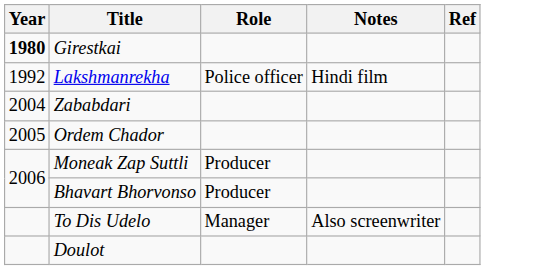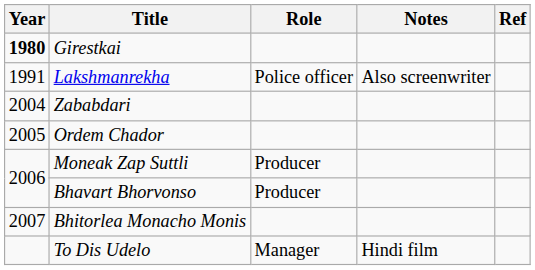 <table class="wikitable sortable">
 <tr>
 <th>Year</th>
 <th>Title</th>
 <th>Role</th>
 <th>Notes</th>
 <th>Ref</th>
 </tr>
 <tr>
 <td><strong>1980</strong></td>
 <td><em>Girestkai</em></td>
 <td></td>
 <td></td>
 <td></td>
 </tr>
 <tr>
-<td>1992</td>
+<td>1991</td>
 <td><em><a href='#'>Lakshmanrekha</a></em></td>
 <td>Police officer</td>
-<td>Hindi film</td>
+<td>Also screenwriter</td>
 <td></td>
 </tr>
 <tr>
 <td>2004</td>
 <td><em>Zababdari</em></td>
 <td></td>
 <td></td>
 <td></td>
 </tr>
 <tr>
 <td>2005</td>
 <td><em>Ordem Chador</em></td>
 <td></td>
 <td></td>
 <td></td>
 </tr>
 <tr>
 <td rowspan="2">2006</td>
 <td><em>Moneak Zap Suttli</em></td>
 <td>Producer</td>
 <td></td>
 <td></td>
 </tr>
 <tr>
 <td><em>Bhavart Bhorvonso</em></td>
 <td>Producer</td>
 <td></td>
 <td></td>
 </tr>
 <tr>
+<td>2007</td>
+<td><em>Bhitorlea Monacho Monis</em></td>
 <td></td>
-<td><em>To Dis Udelo</em></td>
-<td>Manager</td>
-<td>Also screenwriter</td>
+<td></td>
 <td></td>
 </tr>
 <tr>
 <td></td>
-<td><em>Doulot</em></td>
-<td></td>
-<td></td>
+<td><em>To Dis Udelo</em></td>
+<td>Manager</td>
+<td>Hindi film</td>
 <td></td>
 </tr>
 </table>
